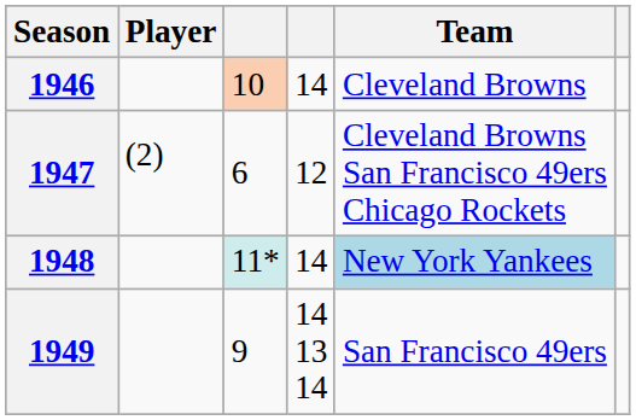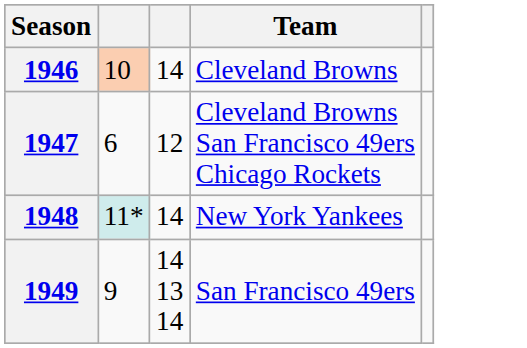 <table class="plainrowheaders sortable wikitable">
 <tr>
 <th scope=col>Season</th>
-<th scope=col>Player</th>
 <th scope=col></th>
 <th scope=col></th>
 <th scope=col>Team</th>
 <th scope=col class= "unsortable"></th>
 </tr>
 <tr>
 <th scope=row><a href='#'>1946</a></th>
-<td></td>
 <td style="background-color:#FBCEB1">10</td>
 <td>14</td>
 <td><a href='#'>Cleveland Browns</a></td>
 <td></td>
 </tr>
 <tr>
 <th scope=row><a href='#'>1947</a></th>
-<td> (2) <br>  <br> </td>
 <td>6</td>
 <td>12</td>
 <td><a href='#'>Cleveland Browns</a> <br> <a href='#'>San Francisco 49ers</a> <br> <a href='#'>Chicago Rockets</a></td>
 <td></td>
 </tr>
 <tr>
 <th scope=row><a href='#'>1948</a></th>
-<td></td>
 <td style="background-color:#CFECEC">11*</td>
 <td>14</td>
-<td style="background: lightblue;"><a href='#'>New York Yankees</a></td>
+<td><a href='#'>New York Yankees</a></td>
 <td></td>
 </tr>
 <tr>
 <th scope=row><a href='#'>1949</a></th>
-<td></td>
 <td>9</td>
 <td>14 <br> 13 <br> 14</td>
 <td><a href='#'>San Francisco 49ers</a></td>
 <td></td>
 </tr>
 </table>
